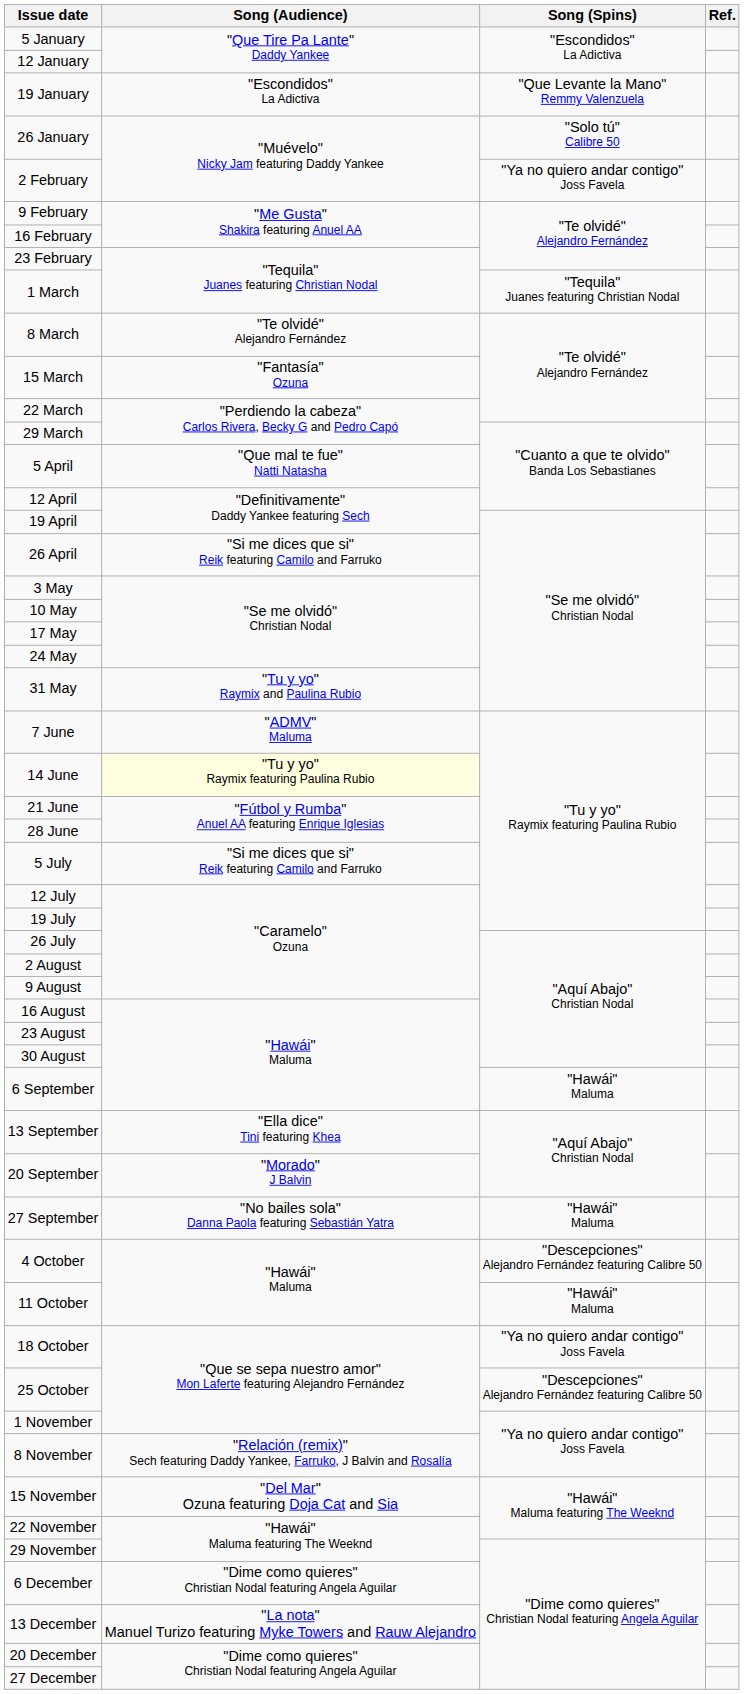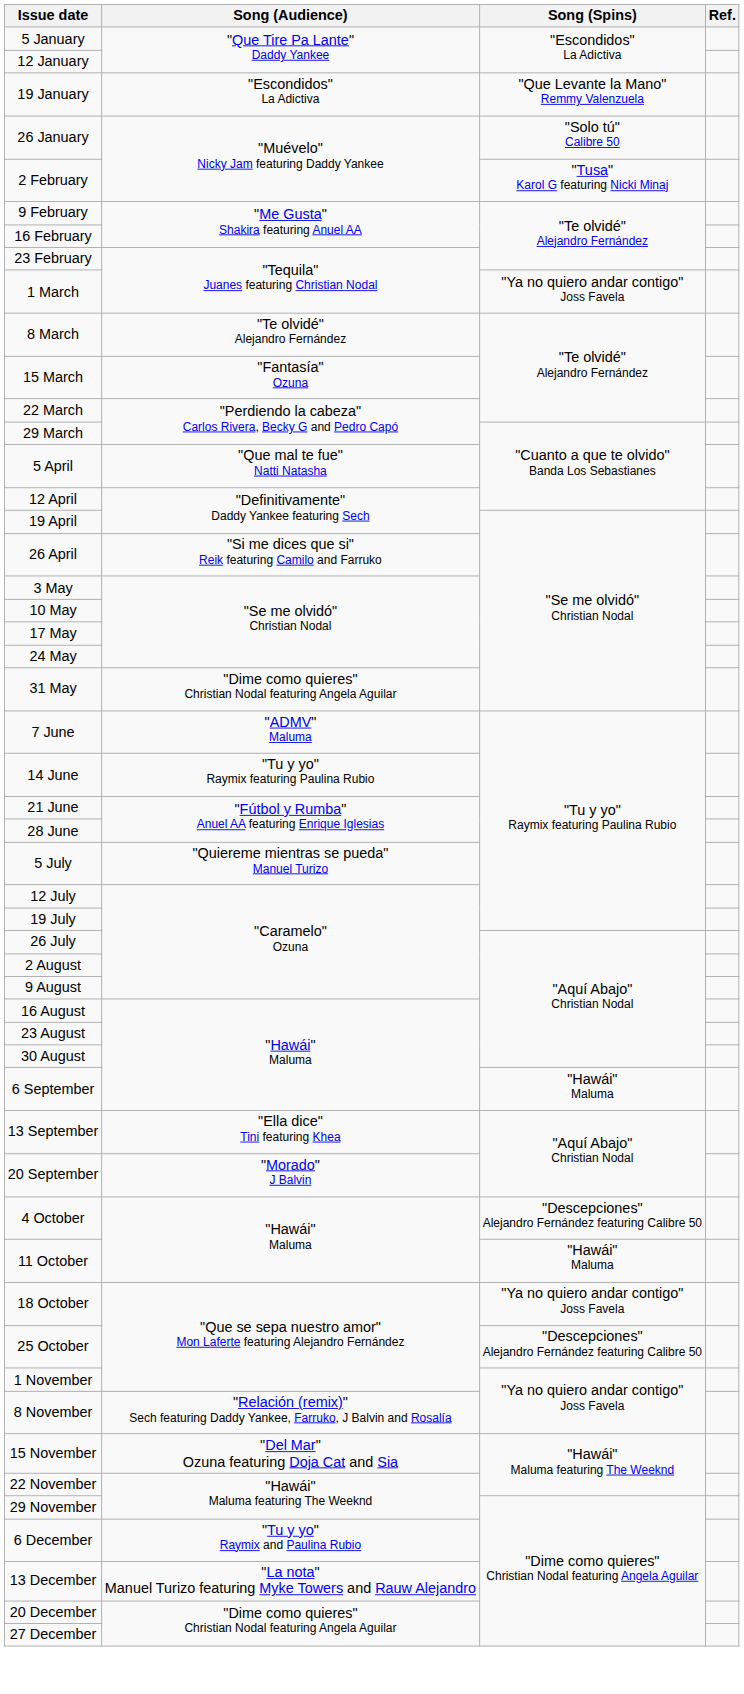 <table class="wikitable" style="text-align: center;">
 <tr>
 <th>Issue date</th>
 <th>Song (Audience)</th>
 <th>Song (Spins)</th>
 <th>Ref.</th>
 </tr>
 <tr>
 <td>5 January</td>
 <td rowspan="2">"<a href='#'>Que Tire Pa Lante</a>"<br><sup><a href='#'>Daddy Yankee</a></sup></td>
 <td rowspan="2">"Escondidos"<br><sup>La Adictiva</sup></td>
 <td></td>
 </tr>
 <tr>
 <td>12 January</td>
 <td></td>
 </tr>
 <tr>
 <td>19 January</td>
 <td>"Escondidos"<br><sup>La Adictiva</sup></td>
 <td>"Que Levante la Mano"<br><sup><a href='#'>Remmy Valenzuela</a></sup></td>
 <td></td>
 </tr>
 <tr>
 <td>26 January</td>
 <td rowspan="2">"Muévelo"<br><sup><a href='#'>Nicky Jam</a> featuring Daddy Yankee</sup></td>
 <td>"Solo tú"<br><sup><a href='#'>Calibre 50</a></sup></td>
 <td></td>
 </tr>
 <tr>
 <td>2 February</td>
-<td>"Ya no quiero andar contigo"<br><sup>Joss Favela</sup></td>
+<td>"<a href='#'>Tusa</a>"<br><sup><a href='#'>Karol G</a> featuring <a href='#'>Nicki Minaj</a></sup></td>
 <td></td>
 </tr>
 <tr>
 <td>9 February</td>
 <td rowspan="2">"<a href='#'>Me Gusta</a>"<br><sup><a href='#'>Shakira</a> featuring <a href='#'>Anuel AA</a></sup></td>
 <td rowspan="3">"Te olvidé"<br><sup><a href='#'>Alejandro Fernández</a></sup></td>
 <td></td>
 </tr>
 <tr>
 <td>16 February</td>
 <td></td>
 </tr>
 <tr>
 <td>23 February</td>
 <td rowspan="2">"Tequila"<br><sup><a href='#'>Juanes</a> featuring <a href='#'>Christian Nodal</a></sup></td>
 <td></td>
 </tr>
 <tr>
 <td>1 March</td>
-<td>"Tequila"<br><sup>Juanes featuring Christian Nodal</sup></td>
+<td>"Ya no quiero andar contigo"<br><sup>Joss Favela</sup></td>
 <td></td>
 </tr>
 <tr>
 <td>8 March</td>
 <td>"Te olvidé"<br><sup>Alejandro Fernández</sup></td>
 <td rowspan="3">"Te olvidé"<br><sup>Alejandro Fernández</sup></td>
 <td></td>
 </tr>
 <tr>
 <td>15 March</td>
 <td>"Fantasía"<br><sup><a href='#'>Ozuna</a></sup></td>
 <td></td>
 </tr>
 <tr>
 <td>22 March</td>
 <td rowspan="2">"Perdiendo la cabeza"<br><sup><a href='#'>Carlos Rivera</a>, <a href='#'>Becky G</a> and <a href='#'>Pedro Capó</a></sup></td>
 <td></td>
 </tr>
 <tr>
 <td>29 March</td>
 <td rowspan="3">"Cuanto a que te olvido"<br><sup>Banda Los Sebastianes</sup></td>
 <td></td>
 </tr>
 <tr>
 <td>5 April</td>
 <td>"Que mal te fue"<br><sup><a href='#'>Natti Natasha</a></sup></td>
 <td></td>
 </tr>
 <tr>
 <td>12 April</td>
 <td rowspan="2">"Definitivamente"<br><sup>Daddy Yankee featuring <a href='#'>Sech</a></sup></td>
 <td></td>
 </tr>
 <tr>
 <td>19 April</td>
 <td rowspan="7">"Se me olvidó"<br><sup>Christian Nodal</sup></td>
 <td></td>
 </tr>
 <tr>
 <td>26 April</td>
 <td>"Si me dices que si"<br><sup><a href='#'>Reik</a> featuring <a href='#'>Camilo</a> and Farruko</sup></td>
 <td></td>
 </tr>
 <tr>
 <td>3 May</td>
 <td rowspan="4">"Se me olvidó"<br><sup>Christian Nodal</sup></td>
 <td></td>
 </tr>
 <tr>
 <td>10 May</td>
 <td></td>
 </tr>
 <tr>
 <td>17 May</td>
 <td></td>
 </tr>
 <tr>
 <td>24 May</td>
 <td></td>
 </tr>
 <tr>
 <td>31 May</td>
-<td>"<a href='#'>Tu y yo</a>"<br><sup><a href='#'>Raymix</a> and <a href='#'>Paulina Rubio</a></sup></td>
+<td>"Dime como quieres"<br><sup>Christian Nodal featuring Angela Aguilar</sup></td>
 <td></td>
 </tr>
 <tr>
 <td>7 June</td>
 <td>"<a href='#'>ADMV</a>"<br><sup><a href='#'>Maluma</a></sup></td>
 <td rowspan="7">"Tu y yo"<br><sup>Raymix featuring Paulina Rubio</sup></td>
 <td></td>
 </tr>
 <tr>
 <td>14 June</td>
-<td style="background: lightyellow;">"Tu y yo"<br><sup>Raymix featuring Paulina Rubio</sup></td>
+<td>"Tu y yo"<br><sup>Raymix featuring Paulina Rubio</sup></td>
 <td></td>
 </tr>
 <tr>
 <td>21 June</td>
 <td rowspan="2">"<a href='#'>Fútbol y Rumba</a>"<br><sup><a href='#'>Anuel AA</a> featuring <a href='#'>Enrique Iglesias</a></sup></td>
 <td></td>
 </tr>
 <tr>
 <td>28 June</td>
 <td></td>
 </tr>
 <tr>
 <td>5 July</td>
-<td>"Si me dices que si"<br><sup><a href='#'>Reik</a> featuring <a href='#'>Camilo</a> and Farruko</sup></td>
+<td>"Quiereme mientras se pueda"<br><sup><a href='#'>Manuel Turizo</a></sup></td>
 <td></td>
 </tr>
 <tr>
 <td>12 July</td>
 <td rowspan="5">"Caramelo"<br><sup>Ozuna</sup></td>
 <td></td>
 </tr>
 <tr>
 <td>19 July</td>
 <td></td>
 </tr>
 <tr>
 <td>26 July</td>
 <td rowspan="6">"Aquí Abajo"<br><sup>Christian Nodal</sup></td>
 <td></td>
 </tr>
 <tr>
 <td>2 August</td>
 <td></td>
 </tr>
 <tr>
 <td>9 August</td>
 <td></td>
 </tr>
 <tr>
 <td>16 August</td>
 <td rowspan="4">"<a href='#'>Hawái</a>"<br><sup>Maluma</sup></td>
 <td></td>
 </tr>
 <tr>
 <td>23 August</td>
 <td></td>
 </tr>
 <tr>
 <td>30 August</td>
 <td></td>
 </tr>
 <tr>
 <td>6 September</td>
 <td>"Hawái"<br><sup>Maluma</sup></td>
 <td></td>
 </tr>
 <tr>
 <td>13 September</td>
 <td>"Ella dice"<br><sup><a href='#'>Tini</a> featuring <a href='#'>Khea</a></sup></td>
 <td rowspan="2">"Aquí Abajo"<br><sup>Christian Nodal</sup></td>
 <td></td>
 </tr>
 <tr>
 <td>20 September</td>
 <td>"<a href='#'>Morado</a>"<br><sup><a href='#'>J Balvin</a></sup></td>
 <td></td>
 </tr>
 <tr>
-<td>27 September</td>
-<td>"No bailes sola"<br><sup><a href='#'>Danna Paola</a> featuring <a href='#'>Sebastián Yatra</a></sup></td>
-<td>"Hawái"<br><sup>Maluma</sup></td>
-<td></td>
-</tr>
-<tr>
 <td>4 October</td>
 <td rowspan="2">"Hawái"<br><sup>Maluma</sup></td>
 <td>"Descepciones"<br><sup>Alejandro Fernández featuring Calibre 50</sup></td>
 <td></td>
 </tr>
 <tr>
 <td>11 October</td>
 <td>"Hawái"<br><sup>Maluma</sup></td>
 <td></td>
 </tr>
 <tr>
 <td>18 October</td>
 <td rowspan="3">"Que se sepa nuestro amor"<br><sup><a href='#'>Mon Laferte</a> featuring Alejandro Fernández</sup></td>
 <td>"Ya no quiero andar contigo"<br><sup>Joss Favela</sup></td>
 <td></td>
 </tr>
 <tr>
 <td>25 October</td>
 <td>"Descepciones"<br><sup>Alejandro Fernández featuring Calibre 50</sup></td>
 <td></td>
 </tr>
 <tr>
 <td>1 November</td>
 <td rowspan="2">"Ya no quiero andar contigo"<br><sup>Joss Favela</sup></td>
 <td></td>
 </tr>
 <tr>
 <td>8 November</td>
 <td>"<a href='#'>Relación (remix)</a>"<br><sup>Sech featuring Daddy Yankee, <a href='#'>Farruko</a>, J Balvin and <a href='#'>Rosalía</a></sup></td>
 <td></td>
 </tr>
 <tr>
 <td>15 November</td>
 <td>"<a href='#'>Del Mar</a>"<br>Ozuna featuring <a href='#'>Doja Cat</a> and <a href='#'>Sia</a></td>
 <td rowspan="2">"Hawái"<br><sup>Maluma featuring <a href='#'>The Weeknd</a></sup></td>
 <td></td>
 </tr>
 <tr>
 <td>22 November</td>
 <td rowspan="2">"Hawái"<br><sup>Maluma featuring The Weeknd</sup></td>
 <td></td>
 </tr>
 <tr>
 <td>29 November</td>
 <td rowspan="5">"Dime como quieres"<br><sup>Christian Nodal featuring <a href='#'>Angela Aguilar</a></sup></td>
 <td></td>
 </tr>
 <tr>
 <td>6 December</td>
-<td>"Dime como quieres"<br><sup>Christian Nodal featuring Angela Aguilar</sup></td>
+<td>"<a href='#'>Tu y yo</a>"<br><sup><a href='#'>Raymix</a> and <a href='#'>Paulina Rubio</a></sup></td>
 <td></td>
 </tr>
 <tr>
 <td>13 December</td>
 <td>"<a href='#'>La nota</a>"<br>Manuel Turizo featuring <a href='#'>Myke Towers</a> and <a href='#'>Rauw Alejandro</a></td>
 <td></td>
 </tr>
 <tr>
 <td>20 December</td>
 <td rowspan="2">"Dime como quieres"<br><sup>Christian Nodal featuring Angela Aguilar</sup></td>
 <td></td>
 </tr>
 <tr>
 <td>27 December</td>
 <td></td>
 </tr>
 </table>
